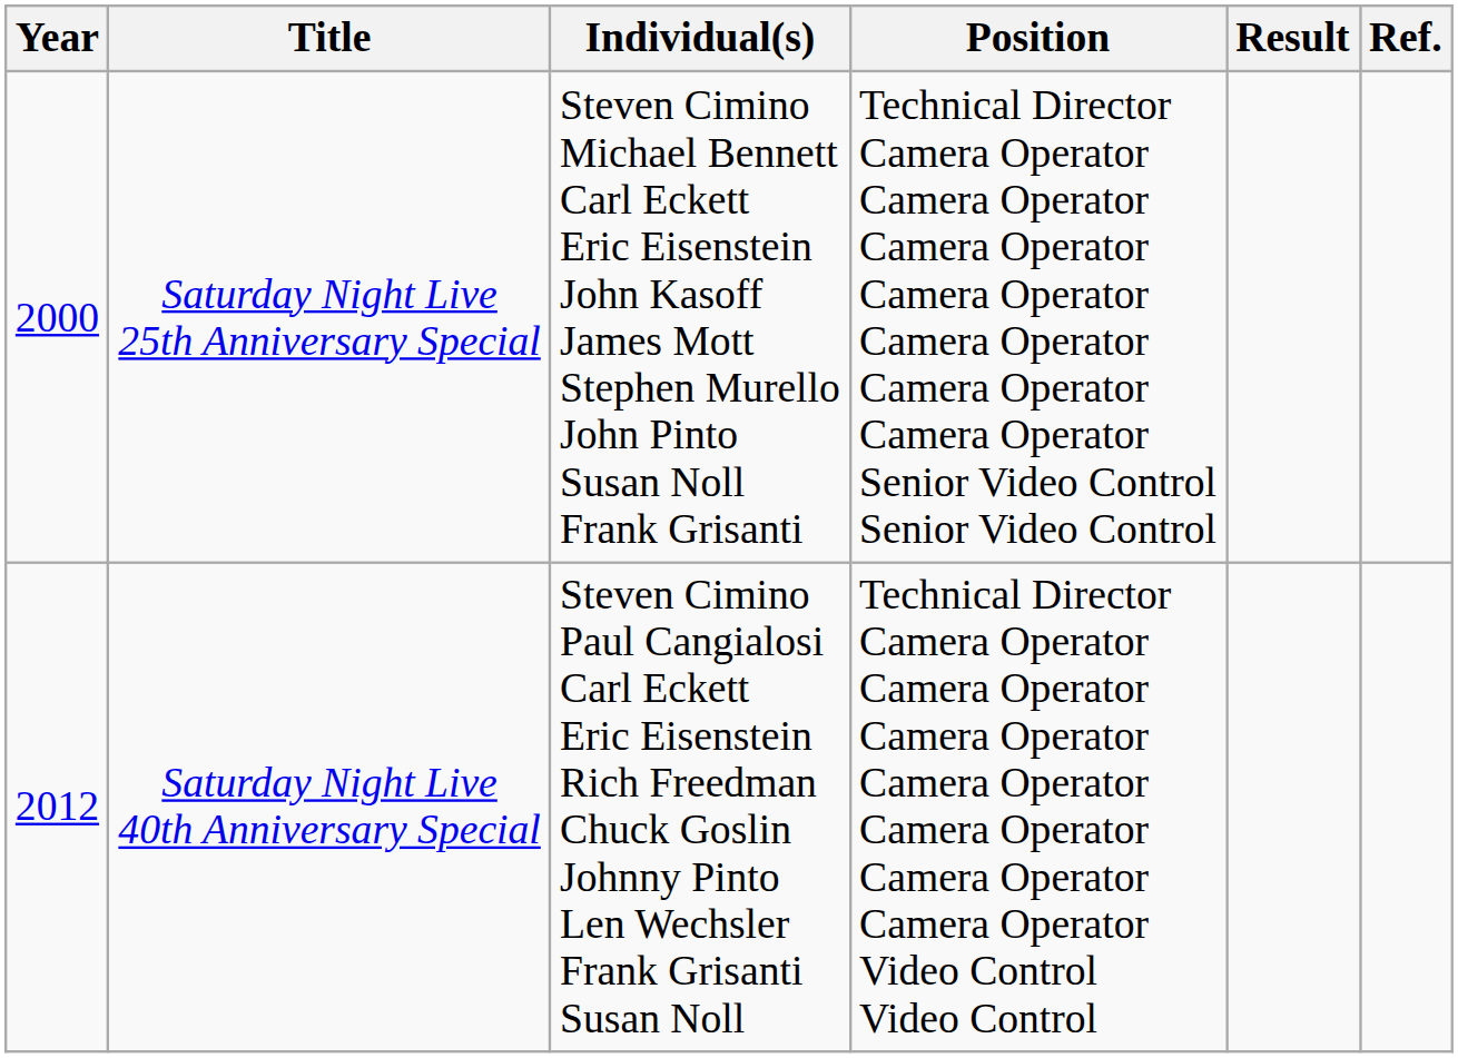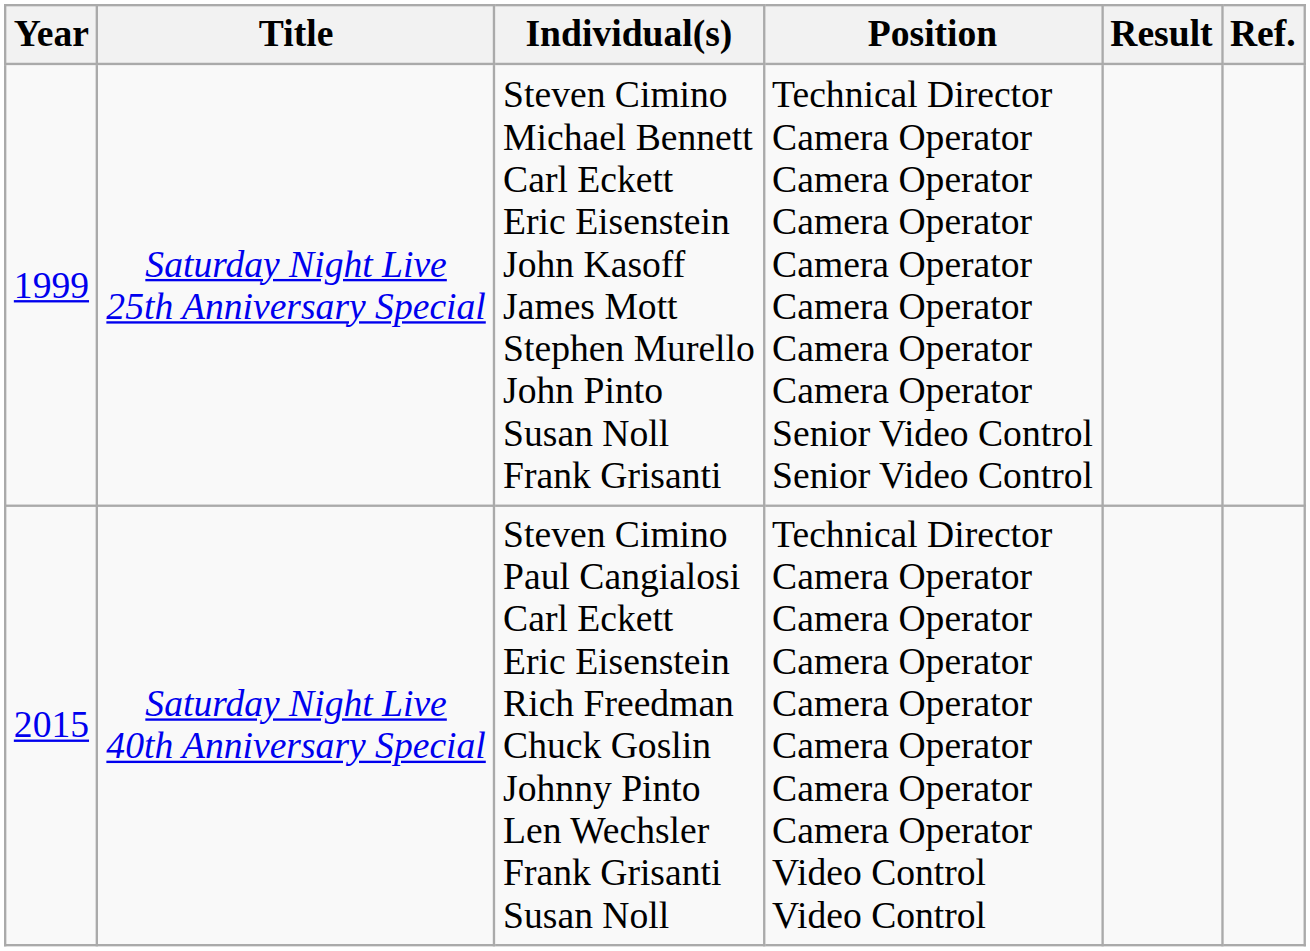 <table class="wikitable">
 <tr>
 <th>Year</th>
 <th>Title</th>
 <th>Individual(s)</th>
 <th>Position</th>
 <th>Result</th>
 <th>Ref.</th>
 </tr>
 <tr>
-<td><a href='#'>2000</a></td>
+<td><a href='#'>1999</a></td>
 <td align="center"><em><a href='#'>Saturday Night Live <br> 25th Anniversary Special</a></em></td>
 <td>Steven Cimino <br> Michael Bennett <br> Carl Eckett <br> Eric Eisenstein <br> John Kasoff <br> James Mott <br> Stephen Murello <br> John Pinto <br> Susan Noll <br> Frank Grisanti</td>
 <td>Technical Director <br> Camera Operator <br> Camera Operator <br> Camera Operator <br> Camera Operator <br> Camera Operator <br> Camera Operator <br> Camera Operator <br> Senior Video Control <br> Senior Video Control</td>
 <td></td>
 <td align="center"></td>
 </tr>
 <tr>
-<td><a href='#'>2012</a></td>
+<td><a href='#'>2015</a></td>
 <td align="center"><em><a href='#'>Saturday Night Live <br> 40th Anniversary Special</a></em></td>
 <td>Steven Cimino <br> Paul Cangialosi <br> Carl Eckett <br> Eric Eisenstein <br> Rich Freedman <br> Chuck Goslin <br> Johnny Pinto <br> Len Wechsler <br> Frank Grisanti <br> Susan Noll</td>
 <td>Technical Director <br> Camera Operator <br> Camera Operator <br> Camera Operator <br> Camera Operator <br> Camera Operator <br> Camera Operator <br> Camera Operator <br> Video Control <br> Video Control</td>
 <td></td>
 <td align="center"></td>
 </tr>
 </table>
